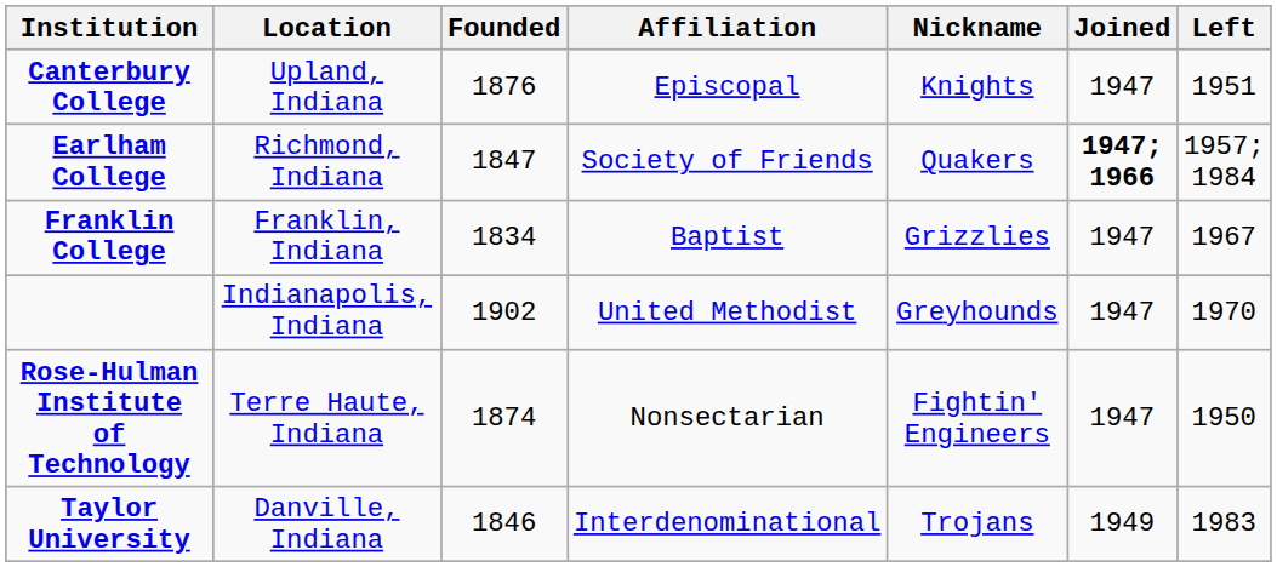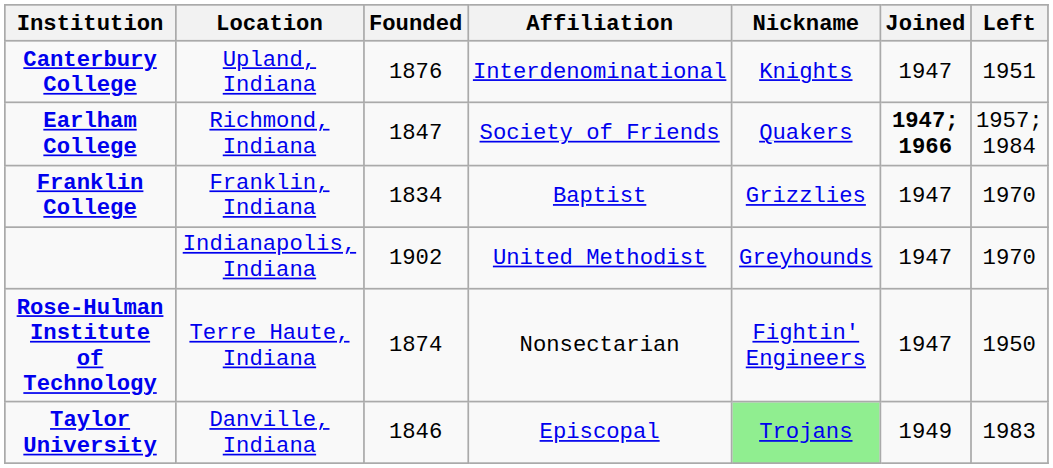 <table class="sortable wikitable" style="text-align:center;">
 <tr>
 <th>Institution</th>
 <th>Location</th>
 <th>Founded</th>
 <th>Affiliation</th>
 <th>Nickname</th>
 <th>Joined</th>
 <th>Left</th>
 </tr>
 <tr>
 <td><strong><a href='#'>Canterbury College</a></strong></td>
 <td><a href='#'>Upland, Indiana</a></td>
 <td>1876</td>
-<td><a href='#'>Episcopal</a></td>
+<td><a href='#'>Interdenominational</a></td>
 <td><a href='#'>Knights</a></td>
 <td>1947</td>
 <td>1951</td>
 </tr>
 <tr>
 <td><strong><a href='#'>Earlham College</a></strong></td>
 <td><a href='#'>Richmond, Indiana</a></td>
 <td>1847</td>
 <td><a href='#'>Society of Friends</a></td>
 <td><a href='#'>Quakers</a></td>
 <td><strong>1947;<br>1966</strong></td>
 <td>1957;<br>1984</td>
 </tr>
 <tr>
 <td><strong><a href='#'>Franklin College</a></strong></td>
 <td><a href='#'>Franklin, Indiana</a></td>
 <td>1834</td>
 <td><a href='#'>Baptist</a></td>
 <td><a href='#'>Grizzlies</a></td>
 <td>1947</td>
-<td>1967</td>
+<td>1970</td>
 </tr>
 <tr>
 <td></td>
 <td><a href='#'>Indianapolis, Indiana</a></td>
 <td>1902</td>
 <td><a href='#'>United Methodist</a></td>
 <td><a href='#'>Greyhounds</a></td>
 <td>1947</td>
 <td>1970</td>
 </tr>
 <tr>
 <td><strong><a href='#'>Rose-Hulman Institute of Technology</a></strong></td>
 <td><a href='#'>Terre Haute, Indiana</a></td>
 <td>1874</td>
 <td>Nonsectarian</td>
 <td><a href='#'>Fightin' Engineers</a></td>
 <td>1947</td>
 <td>1950</td>
 </tr>
 <tr>
 <td><strong><a href='#'>Taylor University</a></strong></td>
 <td><a href='#'>Danville, Indiana</a></td>
 <td>1846</td>
-<td><a href='#'>Interdenominational</a></td>
-<td><a href='#'>Trojans</a></td>
+<td><a href='#'>Episcopal</a></td>
+<td style="background: lightgreen;"><a href='#'>Trojans</a></td>
 <td>1949</td>
 <td>1983</td>
 </tr>
 </table>
